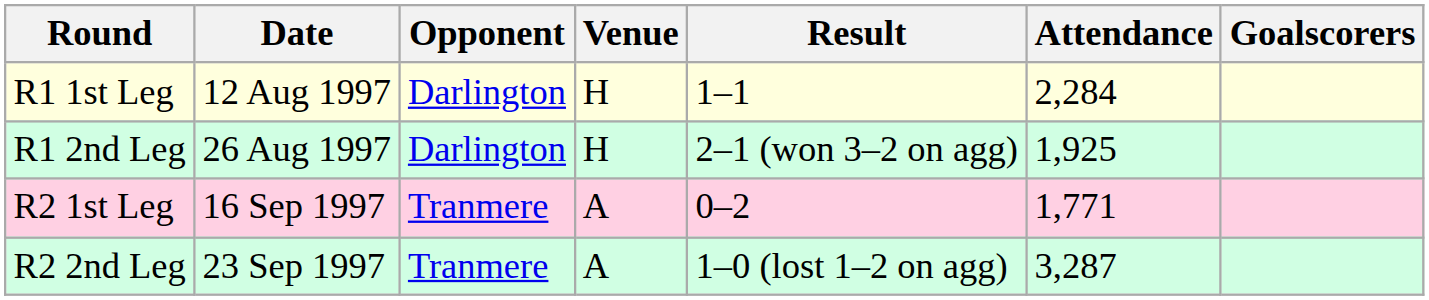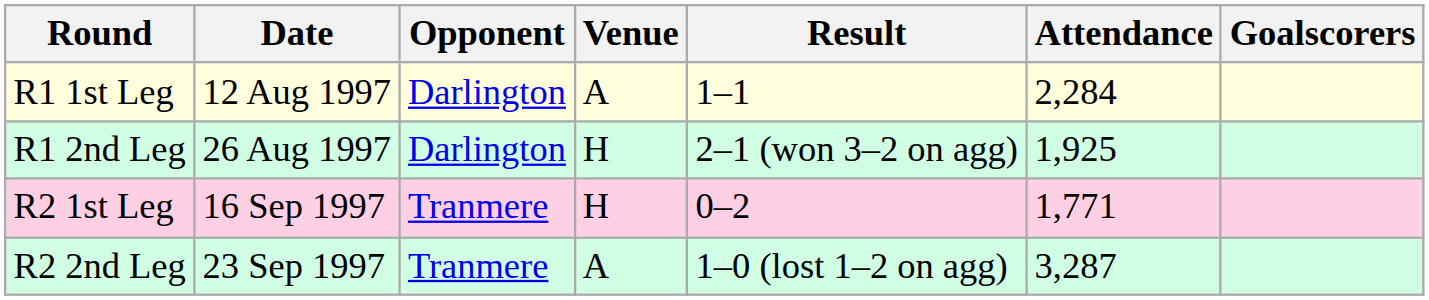 <table class="wikitable">
 <tr>
 <th>Round</th>
 <th>Date</th>
 <th>Opponent</th>
 <th>Venue</th>
 <th>Result</th>
 <th>Attendance</th>
 <th>Goalscorers</th>
 </tr>
 <tr style="background-color: #ffffdd;">
 <td>R1 1st Leg</td>
 <td>12 Aug 1997</td>
 <td><a href='#'>Darlington</a></td>
-<td>H</td>
+<td>A</td>
 <td>1–1</td>
 <td>2,284</td>
 <td></td>
 </tr>
 <tr style="background-color: #d0ffe3;">
 <td>R1 2nd Leg</td>
 <td>26 Aug 1997</td>
 <td><a href='#'>Darlington</a></td>
 <td>H</td>
 <td>2–1 (won 3–2 on agg)</td>
 <td>1,925</td>
 <td></td>
 </tr>
 <tr style="background-color: #ffd0e3;">
 <td>R2 1st Leg</td>
 <td>16 Sep 1997</td>
 <td><a href='#'>Tranmere</a></td>
-<td>A</td>
+<td>H</td>
 <td>0–2</td>
 <td>1,771</td>
 <td></td>
 </tr>
 <tr style="background-color: #d0ffe3;">
 <td>R2 2nd Leg</td>
 <td>23 Sep 1997</td>
 <td><a href='#'>Tranmere</a></td>
 <td>A</td>
 <td>1–0 (lost 1–2 on agg)</td>
 <td>3,287</td>
 <td></td>
 </tr>
 </table>
